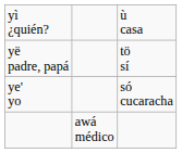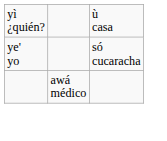 <table class="wikitable">
 <tr>
 <td>yì<br>¿quién?</td>
 <td></td>
 <td>ù<br>casa</td>
-</tr>
-<tr>
-<td>yë<br>padre, papá</td>
-<td></td>
-<td>tö<br>sí</td>
 </tr>
 <tr>
 <td>ye'<br>yo</td>
 <td></td>
 <td>só<br>cucaracha</td>
 </tr>
 <tr>
 <td></td>
 <td>awá<br>médico</td>
 <td></td>
 </tr>
 </table>
